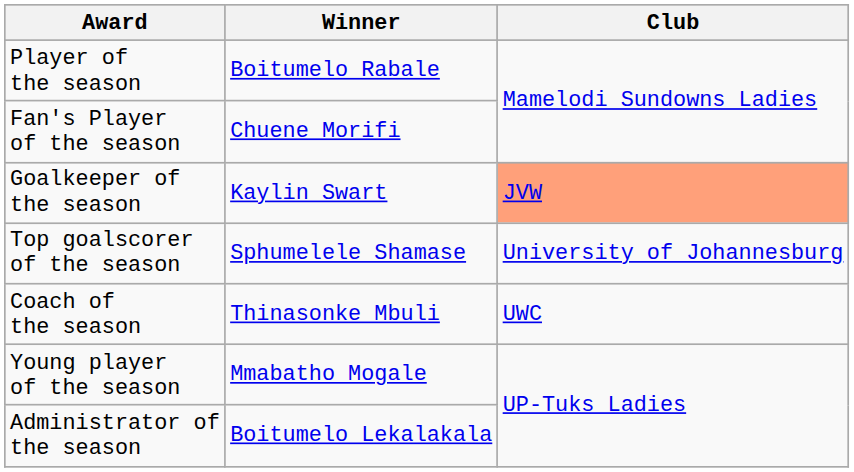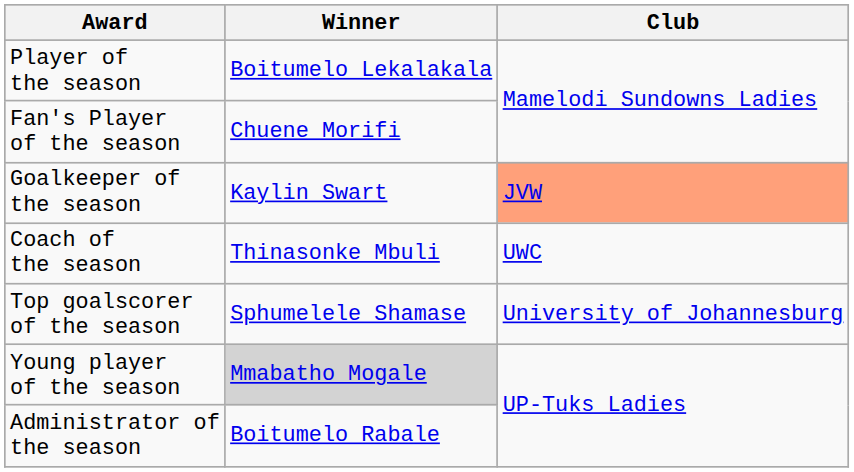 <table Class="wikitable">
 <tr>
 <th>Award</th>
 <th>Winner</th>
 <th>Club</th>
 </tr>
 <tr>
 <td>Player of<br> the season</td>
-<td><a href='#'>Boitumelo Rabale</a></td>
+<td> <a href='#'>Boitumelo Lekalakala</a></td>
 <td rowspan="2"><a href='#'>Mamelodi Sundowns Ladies</a></td>
 </tr>
 <tr>
 <td>Fan's Player<br>of the season</td>
 <td><a href='#'>Chuene Morifi</a></td>
 </tr>
 <tr>
 <td>Goalkeeper of<br>the season</td>
 <td><a href='#'>Kaylin Swart</a></td>
 <td style="background: lightsalmon;"><a href='#'>JVW</a></td>
 </tr>
 <tr>
+<td>Coach of<br>the season</td>
+<td> <a href='#'>Thinasonke Mbuli</a></td>
+<td><a href='#'>UWC</a></td>
+</tr>
+<tr>
 <td>Top goalscorer<br>of the season</td>
 <td><a href='#'>Sphumelele Shamase</a></td>
 <td><a href='#'>University of Johannesburg</a></td>
 </tr>
 <tr>
-<td>Coach of<br>the season</td>
-<td> <a href='#'>Thinasonke Mbuli</a></td>
-<td><a href='#'>UWC</a></td>
-</tr>
-<tr>
 <td>Young player<br>of the season</td>
-<td><a href='#'>Mmabatho Mogale</a></td>
+<td style="background: lightgrey;"><a href='#'>Mmabatho Mogale</a></td>
 <td rowspan="2"><a href='#'>UP-Tuks Ladies</a></td>
 </tr>
 <tr>
 <td>Administrator of<br>the season</td>
-<td> <a href='#'>Boitumelo Lekalakala</a></td>
+<td><a href='#'>Boitumelo Rabale</a></td>
 </tr>
 </table>
